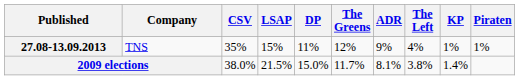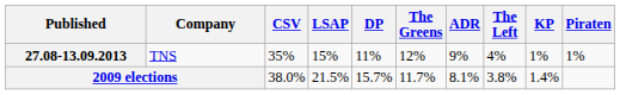 <table class="wikitable" style="text-align:left;">
 <tr>
 <th style="width:150px">Published</th>
 <th style="width:125px">Company</th>
 <th style="width:40px"><a href='#'>CSV</a></th>
 <th style="width:40px"><a href='#'>LSAP</a></th>
 <th style="width:40px"><a href='#'>DP</a></th>
 <th style="width:40px"><a href='#'>The Greens</a></th>
 <th style="width:30px"><a href='#'>ADR</a></th>
 <th style="width:40px"><a href='#'>The Left</a></th>
 <th style="width:30px"><a href='#'>KP</a></th>
 <th style="width:30px"><a href='#'>Piraten</a></th>
 </tr>
 <tr>
 <th>27.08-13.09.2013</th>
 <td><a href='#'>TNS</a></td>
 <td>35%</td>
 <td>15%</td>
 <td>11%</td>
 <td>12%</td>
 <td>9%</td>
 <td>4%</td>
 <td>1%</td>
 <td>1%</td>
 </tr>
 <tr>
 <th colspan="2"><a href='#'>2009 elections</a></th>
 <td>38.0%</td>
 <td>21.5%</td>
-<td>15.0%</td>
+<td>15.7%</td>
 <td>11.7%</td>
 <td>8.1%</td>
 <td>3.8%</td>
 <td>1.4%</td>
 <td> </td>
 </tr>
 </table>
